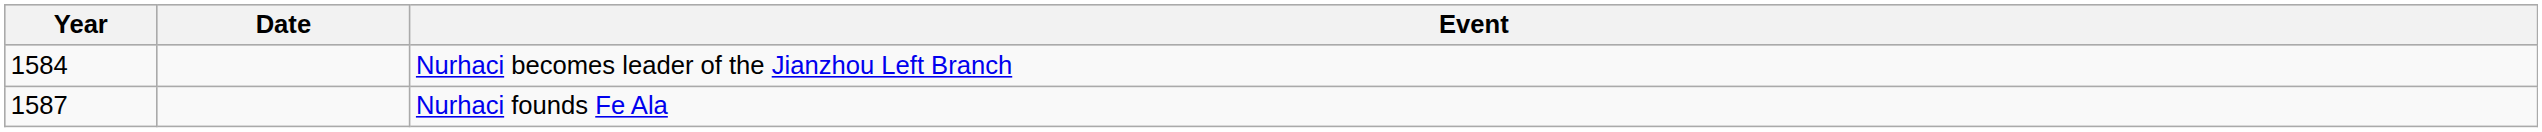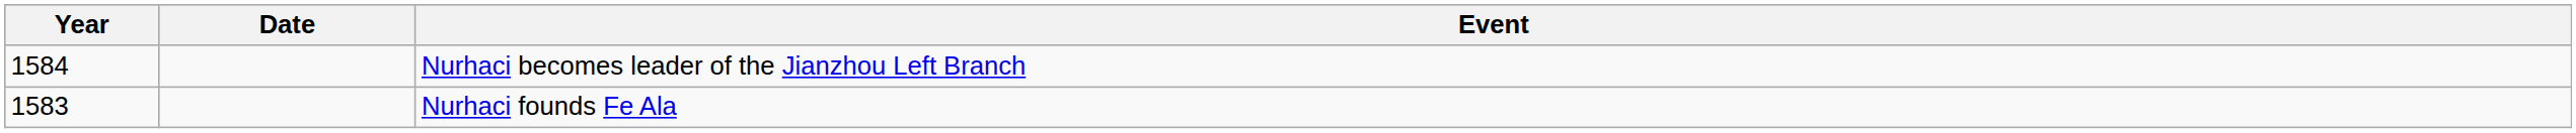 <table class="wikitable" style="width:100%;">
 <tr>
 <th style="width:6%">Year</th>
 <th style="width:10%">Date</th>
 <th>Event</th>
 </tr>
 <tr>
 <td>1584</td>
 <td></td>
 <td><a href='#'>Nurhaci</a> becomes leader of the <a href='#'>Jianzhou Left Branch</a></td>
 </tr>
 <tr>
-<td>1587</td>
+<td>1583</td>
 <td></td>
 <td><a href='#'>Nurhaci</a> founds <a href='#'>Fe Ala</a></td>
 </tr>
 </table>
